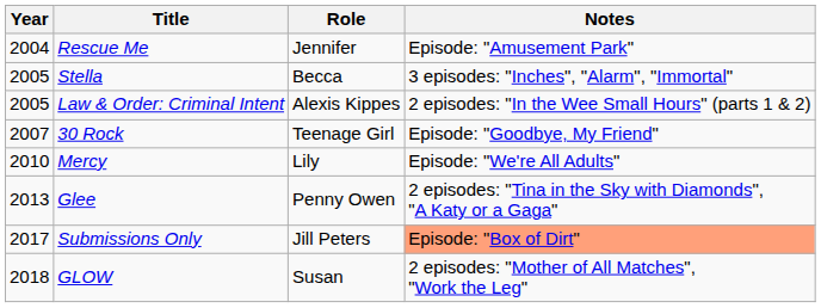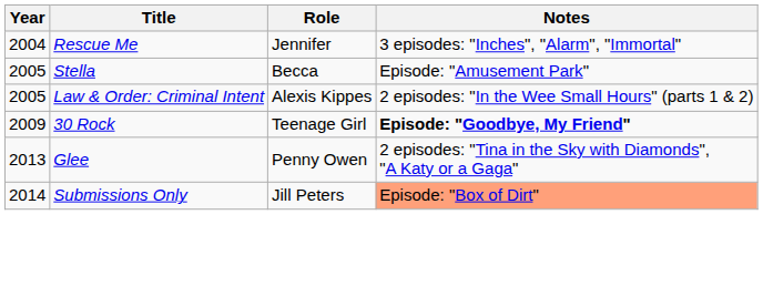 <table class="wikitable sortable">
 <tr>
 <th>Year</th>
 <th>Title</th>
 <th>Role</th>
 <th class="unsortable">Notes</th>
 </tr>
 <tr>
 <td>2004</td>
 <td><em><a href='#'>Rescue Me</a></em></td>
 <td>Jennifer</td>
-<td>Episode: "<a href='#'>Amusement Park</a>"</td>
+<td>3 episodes: "<a href='#'>Inches</a>", "<a href='#'>Alarm</a>", "<a href='#'>Immortal</a>"</td>
 </tr>
 <tr>
 <td>2005</td>
 <td><em><a href='#'>Stella</a></em></td>
 <td>Becca</td>
-<td>3 episodes: "<a href='#'>Inches</a>", "<a href='#'>Alarm</a>", "<a href='#'>Immortal</a>"</td>
+<td>Episode: "<a href='#'>Amusement Park</a>"</td>
 </tr>
 <tr>
 <td>2005</td>
 <td><em><a href='#'>Law & Order: Criminal Intent</a></em></td>
 <td>Alexis Kippes</td>
 <td>2 episodes: "<a href='#'>In the Wee Small Hours</a>" (parts 1 & 2)</td>
 </tr>
 <tr>
-<td>2007</td>
+<td>2009</td>
 <td><em><a href='#'>30 Rock</a></em></td>
 <td>Teenage Girl</td>
-<td>Episode: "<a href='#'>Goodbye, My Friend</a>"</td>
-</tr>
-<tr>
-<td>2010</td>
-<td><em><a href='#'>Mercy</a></em></td>
-<td>Lily</td>
-<td>Episode: "<a href='#'>We're All Adults</a>"</td>
+<td><strong>Episode: "<a href='#'>Goodbye, My Friend</a>"</strong></td>
 </tr>
 <tr>
 <td>2013</td>
 <td><em><a href='#'>Glee</a></em></td>
 <td>Penny Owen</td>
 <td>2 episodes: "<a href='#'>Tina in the Sky with Diamonds</a>",<br>"<a href='#'>A Katy or a Gaga</a>"</td>
 </tr>
 <tr>
-<td>2017</td>
+<td>2014</td>
 <td><em><a href='#'>Submissions Only</a></em></td>
 <td>Jill Peters</td>
 <td style="background: lightsalmon;">Episode: "<a href='#'>Box of Dirt</a>"</td>
 </tr>
-<tr>
-<td>2018</td>
-<td><em><a href='#'>GLOW</a></em></td>
-<td>Susan</td>
-<td>2 episodes: "<a href='#'>Mother of All Matches</a>",<br>"<a href='#'>Work the Leg</a>"</td>
-</tr>
 </table>
